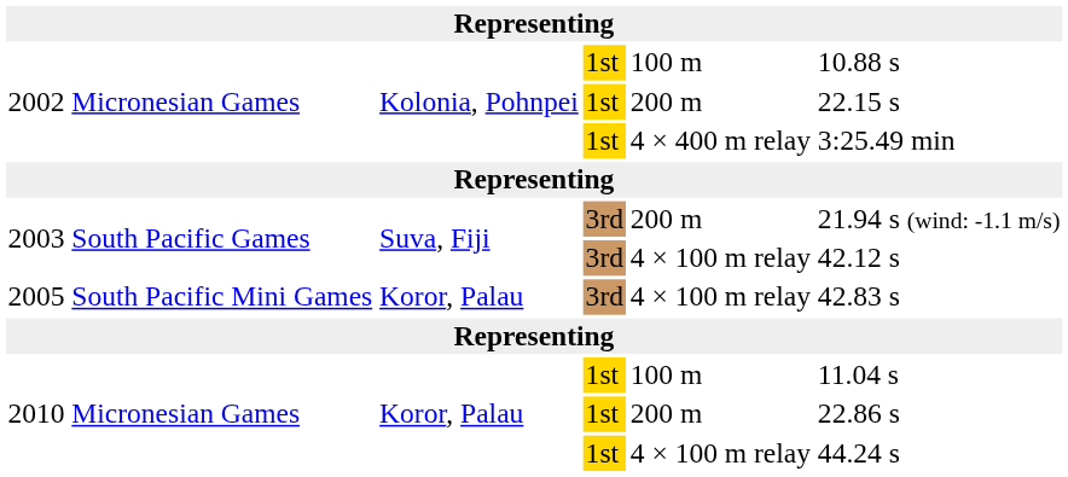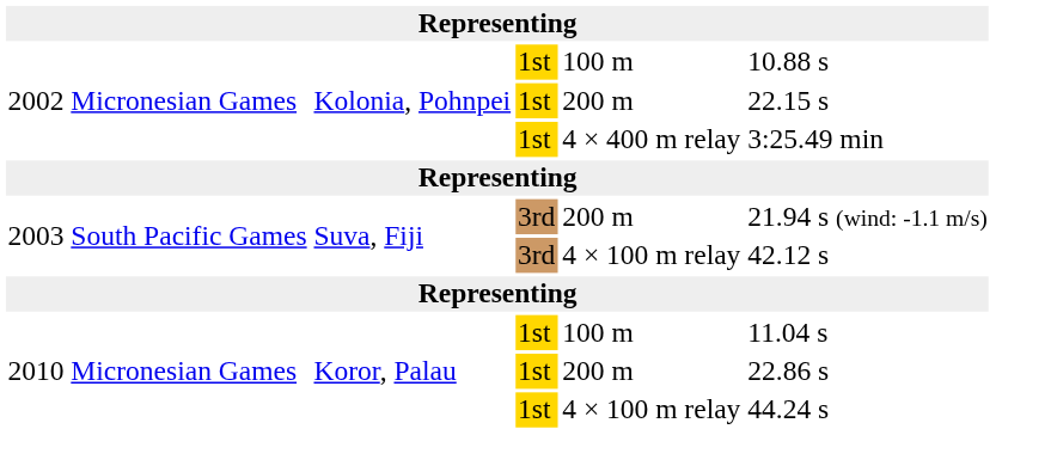 <table>
 <tr>
 <th bgcolor="#eeeeee" colspan="6">Representing </th>
 </tr>
 <tr>
 <td rowspan=3>2002</td>
 <td rowspan=3><a href='#'>Micronesian Games</a></td>
 <td rowspan=3><a href='#'>Kolonia</a>, <a href='#'>Pohnpei</a></td>
 <td bgcolor=gold>1st</td>
 <td>100 m</td>
 <td>10.88 s</td>
 </tr>
 <tr>
 <td bgcolor=gold>1st</td>
 <td>200 m</td>
 <td>22.15 s</td>
 </tr>
 <tr>
 <td bgcolor=gold>1st</td>
 <td>4 × 400 m relay</td>
 <td>3:25.49 min</td>
 </tr>
 <tr>
 <th bgcolor="#eeeeee" colspan="6">Representing </th>
 </tr>
 <tr>
 <td rowspan=2>2003</td>
 <td rowspan=2><a href='#'>South Pacific Games</a></td>
 <td rowspan=2><a href='#'>Suva</a>, <a href='#'>Fiji</a></td>
 <td bgcolor=cc9966>3rd</td>
 <td>200 m</td>
 <td>21.94 s <small>(wind: -1.1 m/s)</small></td>
 </tr>
 <tr>
 <td bgcolor=cc9966>3rd</td>
 <td>4 × 100 m relay</td>
 <td>42.12 s</td>
 </tr>
 <tr>
-<td>2005</td>
-<td><a href='#'>South Pacific Mini Games</a></td>
-<td><a href='#'>Koror</a>, <a href='#'>Palau</a></td>
-<td bgcolor=cc9966>3rd</td>
-<td>4 × 100 m relay</td>
-<td>42.83 s</td>
-</tr>
-<tr>
 <th bgcolor="#eeeeee" colspan="6">Representing </th>
 </tr>
 <tr>
 <td rowspan=3>2010</td>
 <td rowspan=3><a href='#'>Micronesian Games</a></td>
 <td rowspan=3><a href='#'>Koror</a>, <a href='#'>Palau</a></td>
 <td bgcolor=gold>1st</td>
 <td>100 m</td>
 <td>11.04 s</td>
 </tr>
 <tr>
 <td bgcolor=gold>1st</td>
 <td>200 m</td>
 <td>22.86 s</td>
 </tr>
 <tr>
 <td bgcolor=gold>1st</td>
 <td>4 × 100 m relay</td>
 <td>44.24 s</td>
 </tr>
 </table>
